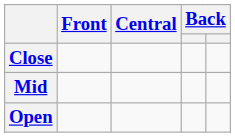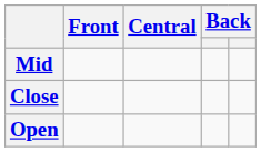 <table class="wikitable" style="text-align:center">
 <tr>
 <th rowspan=2></th>
 <th rowspan=2><a href='#'>Front</a></th>
 <th rowspan=2><a href='#'>Central</a></th>
 <th colspan=2><a href='#'>Back</a></th>
 </tr>
 <tr>
 <th></th>
 <th></th>
 </tr>
 <tr>
+<th><a href='#'>Mid</a></th>
+<td><br> </td>
+<td><br> </td>
+<td><br> </td>
+<td><br> </td>
+</tr>
+<tr>
 <th><a href='#'>Close</a></th>
 <td><br> </td>
 <td><br> </td>
 <td></td>
-<td><br> </td>
-</tr>
-<tr>
-<th><a href='#'>Mid</a></th>
-<td><br> </td>
-<td><br> </td>
-<td><br> </td>
 <td><br> </td>
 </tr>
 <tr>
 <th><a href='#'>Open</a></th>
 <td></td>
 <td><br> </td>
 <td></td>
 <td></td>
 </tr>
 </table>
